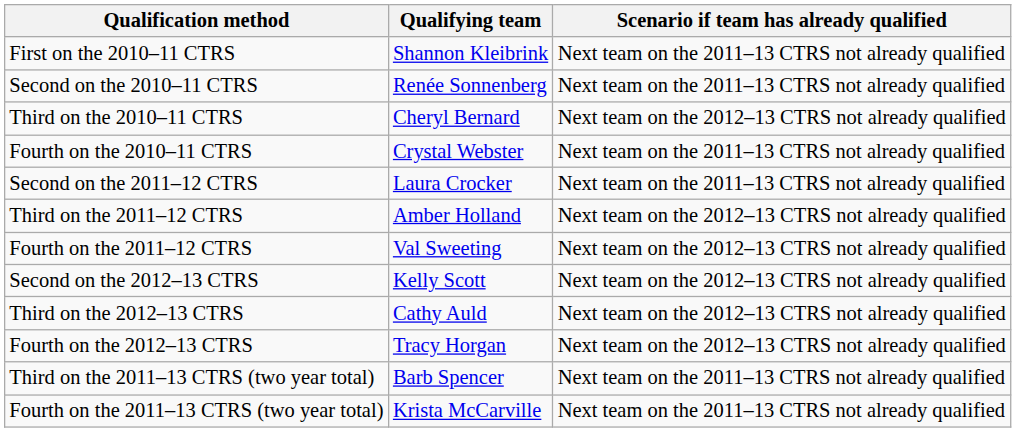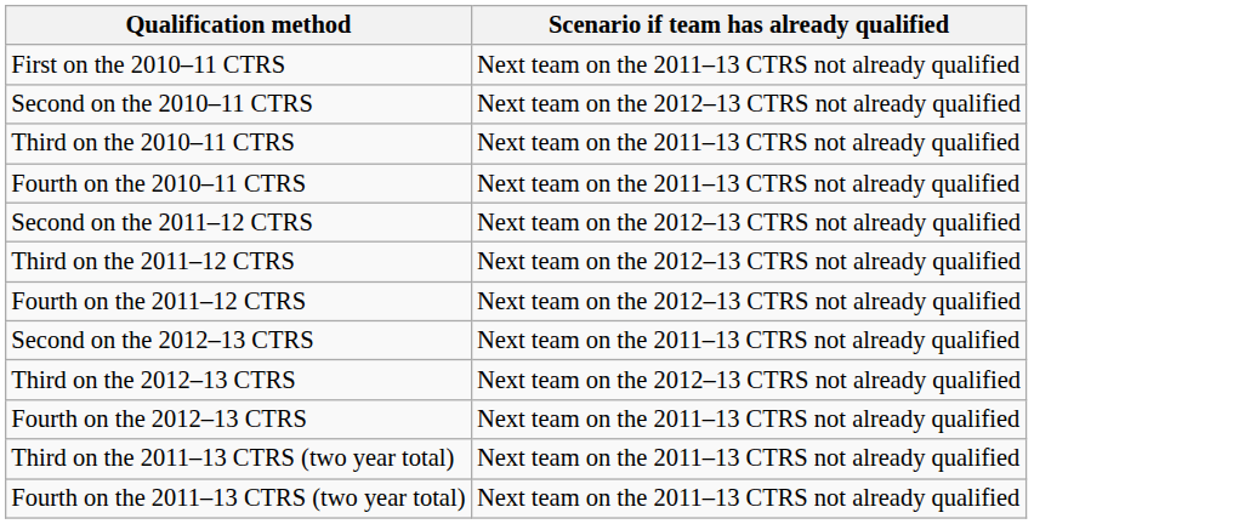 <table class="wikitable">
 <tr>
 <th>Qualification method</th>
-<th>Qualifying team</th>
 <th>Scenario if team has already qualified</th>
 </tr>
 <tr>
 <td>First on the 2010–11 CTRS</td>
-<td><a href='#'>Shannon Kleibrink</a></td>
 <td>Next team on the 2011–13 CTRS not already qualified</td>
 </tr>
 <tr>
 <td>Second on the 2010–11 CTRS</td>
-<td><a href='#'>Renée Sonnenberg</a></td>
+<td>Next team on the 2012–13 CTRS not already qualified</td>
+</tr>
+<tr>
+<td>Third on the 2010–11 CTRS</td>
 <td>Next team on the 2011–13 CTRS not already qualified</td>
 </tr>
 <tr>
-<td>Third on the 2010–11 CTRS</td>
-<td><a href='#'>Cheryl Bernard</a></td>
-<td>Next team on the 2012–13 CTRS not already qualified</td>
-</tr>
-<tr>
 <td>Fourth on the 2010–11 CTRS</td>
-<td><a href='#'>Crystal Webster</a></td>
 <td>Next team on the 2011–13 CTRS not already qualified</td>
 </tr>
 <tr>
 <td>Second on the 2011–12 CTRS</td>
-<td><a href='#'>Laura Crocker</a></td>
-<td>Next team on the 2011–13 CTRS not already qualified</td>
+<td>Next team on the 2012–13 CTRS not already qualified</td>
 </tr>
 <tr>
 <td>Third on the 2011–12 CTRS</td>
-<td><a href='#'>Amber Holland</a></td>
 <td>Next team on the 2012–13 CTRS not already qualified</td>
 </tr>
 <tr>
 <td>Fourth on the 2011–12 CTRS</td>
-<td><a href='#'>Val Sweeting</a></td>
 <td>Next team on the 2012–13 CTRS not already qualified</td>
 </tr>
 <tr>
 <td>Second on the 2012–13 CTRS</td>
-<td><a href='#'>Kelly Scott</a></td>
-<td>Next team on the 2012–13 CTRS not already qualified</td>
+<td>Next team on the 2011–13 CTRS not already qualified</td>
 </tr>
 <tr>
 <td>Third on the 2012–13 CTRS</td>
-<td><a href='#'>Cathy Auld</a></td>
 <td>Next team on the 2012–13 CTRS not already qualified</td>
 </tr>
 <tr>
 <td>Fourth on the 2012–13 CTRS</td>
-<td><a href='#'>Tracy Horgan</a></td>
-<td>Next team on the 2012–13 CTRS not already qualified</td>
+<td>Next team on the 2011–13 CTRS not already qualified</td>
 </tr>
 <tr>
 <td>Third on the 2011–13 CTRS (two year total)</td>
-<td><a href='#'>Barb Spencer</a></td>
 <td>Next team on the 2011–13 CTRS not already qualified</td>
 </tr>
 <tr>
 <td>Fourth on the 2011–13 CTRS (two year total)</td>
-<td><a href='#'>Krista McCarville</a></td>
 <td>Next team on the 2011–13 CTRS not already qualified</td>
 </tr>
 </table>
